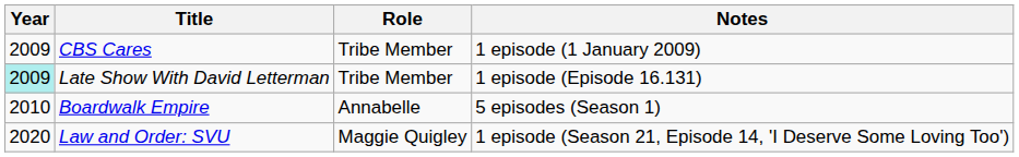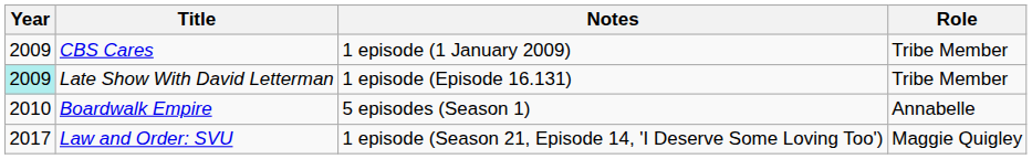 <table class="wikitable sortable">
 <tr>
 <th>Year</th>
 <th>Title</th>
+<th class="unsortable">Notes</th>
 <th>Role</th>
-<th class="unsortable">Notes</th>
 </tr>
 <tr>
 <td>2009</td>
 <td><em><a href='#'>CBS Cares</a></em></td>
+<td>1 episode (1 January 2009)</td>
 <td>Tribe Member</td>
-<td>1 episode (1 January 2009)</td>
 </tr>
 <tr>
 <td style="background: paleturquoise;">2009</td>
 <td><em>Late Show With David Letterman</em></td>
+<td>1 episode (Episode 16.131)</td>
 <td>Tribe Member</td>
-<td>1 episode (Episode 16.131)</td>
 </tr>
 <tr>
 <td>2010</td>
 <td><em><a href='#'>Boardwalk Empire</a></em></td>
+<td>5 episodes (Season 1)</td>
 <td>Annabelle</td>
-<td>5 episodes (Season 1)</td>
 </tr>
 <tr>
-<td>2020</td>
+<td>2017</td>
 <td><em><a href='#'>Law and Order: SVU</a></em></td>
+<td>1 episode (Season 21, Episode 14, 'I Deserve Some Loving Too')</td>
 <td>Maggie Quigley</td>
-<td>1 episode (Season 21, Episode 14, 'I Deserve Some Loving Too')</td>
 </tr>
 </table>
